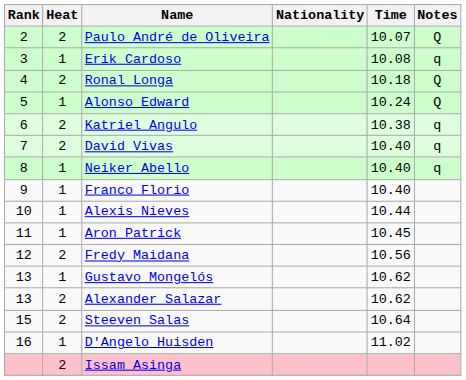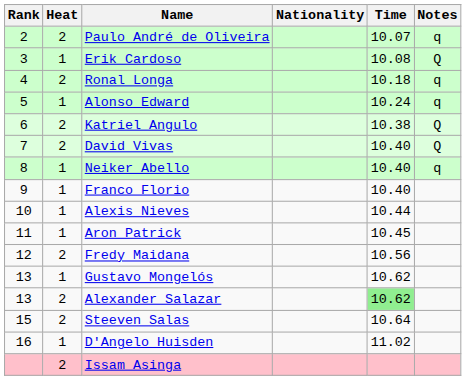 <table class="wikitable sortable" style="text-align:center">
 <tr>
 <th>Rank</th>
 <th>Heat</th>
 <th>Name</th>
 <th>Nationality</th>
 <th>Time</th>
 <th>Notes</th>
 </tr>
 <tr bgcolor=ccffcc>
 <td>2</td>
 <td>2</td>
 <td align=left><a href='#'>Paulo André de Oliveira</a></td>
 <td align=left></td>
 <td>10.07</td>
-<td>Q</td>
+<td>q</td>
 </tr>
 <tr bgcolor=ccffcc>
 <td>3</td>
 <td>1</td>
 <td align=left><a href='#'>Erik Cardoso</a></td>
 <td align=left></td>
 <td>10.08</td>
-<td>q</td>
+<td>Q</td>
 </tr>
 <tr bgcolor=ccffcc>
 <td>4</td>
 <td>2</td>
 <td align=left><a href='#'>Ronal Longa</a></td>
 <td align=left></td>
 <td>10.18</td>
-<td>Q</td>
+<td>q</td>
 </tr>
 <tr bgcolor=ccffcc>
 <td>5</td>
 <td>1</td>
 <td align=left><a href='#'>Alonso Edward</a></td>
 <td align=left></td>
 <td>10.24</td>
-<td>Q</td>
+<td>q</td>
 </tr>
 <tr bgcolor=ddffdd>
 <td>6</td>
 <td>2</td>
 <td align=left><a href='#'>Katriel Angulo</a></td>
 <td align=left></td>
 <td>10.38</td>
-<td>q</td>
+<td>Q</td>
 </tr>
 <tr bgcolor=ddffdd>
 <td>7</td>
 <td>2</td>
 <td align=left><a href='#'>David Vivas</a></td>
 <td align=left></td>
 <td>10.40</td>
-<td>q</td>
+<td>Q</td>
 </tr>
 <tr bgcolor=ccffcc>
 <td>8</td>
 <td>1</td>
 <td align=left><a href='#'>Neiker Abello</a></td>
 <td align=left></td>
 <td>10.40</td>
 <td>q</td>
 </tr>
 <tr>
 <td>9</td>
 <td>1</td>
 <td align=left><a href='#'>Franco Florio</a></td>
 <td align=left></td>
 <td>10.40</td>
 <td></td>
 </tr>
 <tr>
 <td>10</td>
 <td>1</td>
 <td align=left><a href='#'>Alexis Nieves</a></td>
 <td align=left></td>
 <td>10.44</td>
 <td></td>
 </tr>
 <tr>
 <td>11</td>
 <td>1</td>
 <td align=left><a href='#'>Aron Patrick</a></td>
 <td align=left></td>
 <td>10.45</td>
 <td><strong></strong></td>
 </tr>
 <tr>
 <td>12</td>
 <td>2</td>
 <td align=left><a href='#'>Fredy Maidana</a></td>
 <td align=left></td>
 <td>10.56</td>
 <td></td>
 </tr>
 <tr>
 <td>13</td>
 <td>1</td>
 <td align=left><a href='#'>Gustavo Mongelós</a></td>
 <td align=left></td>
 <td>10.62</td>
 <td></td>
 </tr>
 <tr>
 <td>13</td>
 <td>2</td>
 <td align=left><a href='#'>Alexander Salazar</a></td>
 <td align=left></td>
-<td>10.62</td>
+<td style="background: lightgreen;">10.62</td>
 <td></td>
 </tr>
 <tr>
 <td>15</td>
 <td>2</td>
 <td align=left><a href='#'>Steeven Salas</a></td>
 <td align=left></td>
 <td>10.64</td>
 <td></td>
 </tr>
 <tr>
 <td>16</td>
 <td>1</td>
 <td align=left><a href='#'>D'Angelo Huisden</a></td>
 <td align=left></td>
 <td>11.02</td>
 <td></td>
 </tr>
 <tr style="background:pink;">
 <td></td>
 <td>2</td>
 <td align=left><a href='#'>Issam Asinga</a></td>
 <td align=left></td>
 <td></td>
 <td></td>
 </tr>
 </table>
